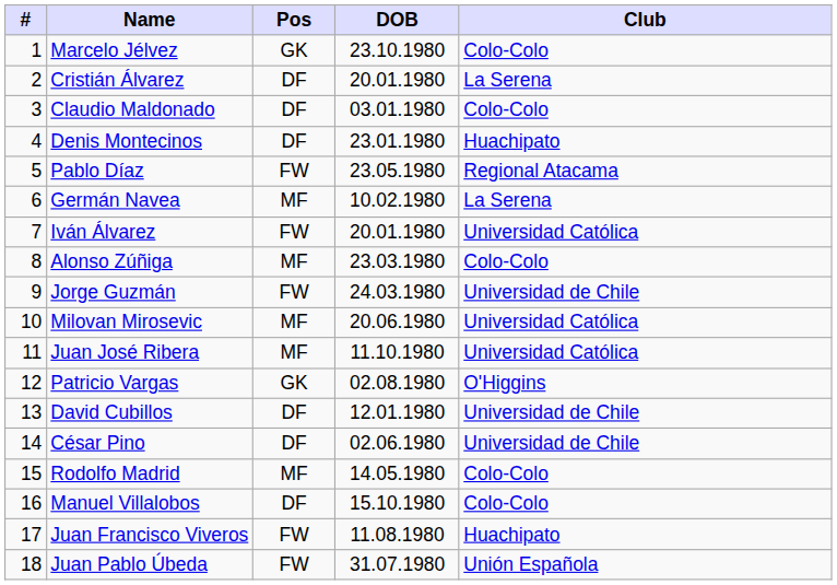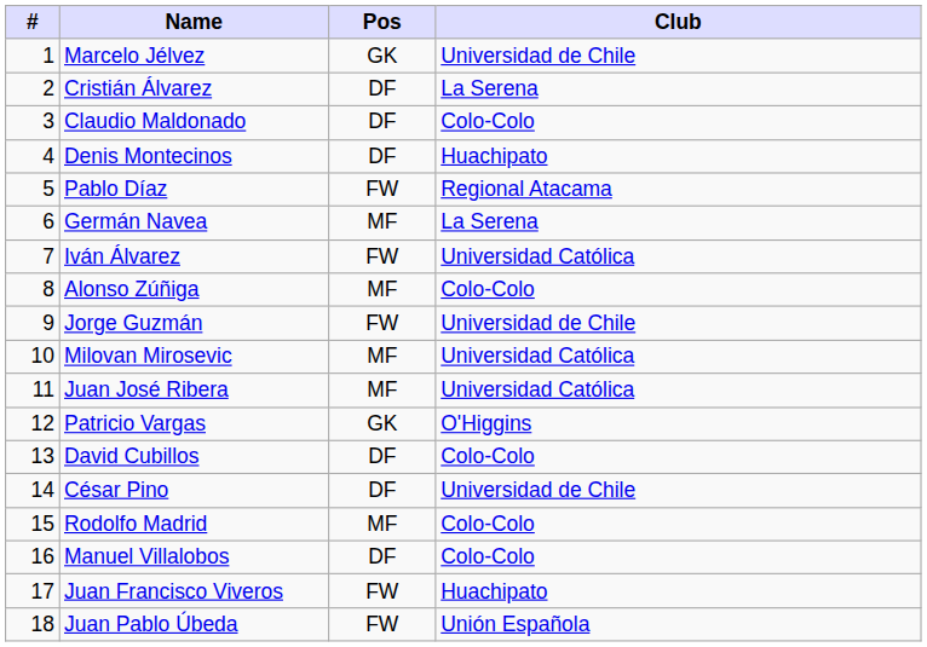 <table class="wikitable">
 <tr>
 <th style="background:#ddf; width:5%;"> # </th>
 <th style="background:#ddf; width:25%;">Name</th>
 <th style="background:#ddf; width:10%;">Pos</th>
-<th style="background:#ddf; width:15%;">DOB</th>
 <th style="background:#ddf; width:45%;">Club</th>
 </tr>
 <tr>
 <td style="text-align: right;">1</td>
 <td><a href='#'>Marcelo Jélvez</a></td>
 <td style="text-align: center;">GK</td>
-<td style="text-align: center;">23.10.1980</td>
-<td><a href='#'>Colo-Colo</a> </td>
+<td><a href='#'>Universidad de Chile</a> </td>
 </tr>
 <tr>
 <td style="text-align: right;">2</td>
 <td><a href='#'>Cristián Álvarez</a></td>
 <td style="text-align: center;">DF</td>
-<td style="text-align: center;">20.01.1980</td>
 <td><a href='#'>La Serena</a> </td>
 </tr>
 <tr>
 <td style="text-align: right;">3</td>
 <td><a href='#'>Claudio Maldonado</a></td>
 <td style="text-align: center;">DF</td>
-<td style="text-align: center;">03.01.1980</td>
 <td><a href='#'>Colo-Colo</a> </td>
 </tr>
 <tr>
 <td style="text-align: right;">4</td>
 <td><a href='#'>Denis Montecinos</a></td>
 <td style="text-align: center;">DF</td>
-<td style="text-align: center;">23.01.1980</td>
 <td><a href='#'>Huachipato</a> </td>
 </tr>
 <tr>
 <td style="text-align: right;">5</td>
 <td><a href='#'>Pablo Díaz</a></td>
 <td style="text-align: center;">FW</td>
-<td style="text-align: center;">23.05.1980</td>
 <td><a href='#'>Regional Atacama</a> </td>
 </tr>
 <tr>
 <td style="text-align: right;">6</td>
 <td><a href='#'>Germán Navea</a></td>
 <td style="text-align: center;">MF</td>
-<td style="text-align: center;">10.02.1980</td>
 <td><a href='#'>La Serena</a> </td>
 </tr>
 <tr>
 <td style="text-align: right;">7</td>
 <td><a href='#'>Iván Álvarez</a></td>
 <td style="text-align: center;">FW</td>
-<td style="text-align: center;">20.01.1980</td>
 <td><a href='#'>Universidad Católica</a> </td>
 </tr>
 <tr>
 <td style="text-align: right;">8</td>
 <td><a href='#'>Alonso Zúñiga</a></td>
 <td style="text-align: center;">MF</td>
-<td style="text-align: center;">23.03.1980</td>
 <td><a href='#'>Colo-Colo</a> </td>
 </tr>
 <tr>
 <td style="text-align: right;">9</td>
 <td><a href='#'>Jorge Guzmán</a></td>
 <td style="text-align: center;">FW</td>
-<td style="text-align: center;">24.03.1980</td>
 <td><a href='#'>Universidad de Chile</a> </td>
 </tr>
 <tr>
 <td style="text-align: right;">10</td>
 <td><a href='#'>Milovan Mirosevic</a></td>
 <td style="text-align: center;">MF</td>
-<td style="text-align: center;">20.06.1980</td>
 <td><a href='#'>Universidad Católica</a> </td>
 </tr>
 <tr>
 <td style="text-align: right;">11</td>
 <td><a href='#'>Juan José Ribera</a></td>
 <td style="text-align: center;">MF</td>
-<td style="text-align: center;">11.10.1980</td>
 <td><a href='#'>Universidad Católica</a> </td>
 </tr>
 <tr>
 <td style="text-align: right;">12</td>
 <td><a href='#'>Patricio Vargas</a></td>
 <td style="text-align: center;">GK</td>
-<td style="text-align: center;">02.08.1980</td>
 <td><a href='#'>O'Higgins</a> </td>
 </tr>
 <tr>
 <td style="text-align: right;">13</td>
 <td><a href='#'>David Cubillos</a></td>
 <td style="text-align: center;">DF</td>
-<td style="text-align: center;">12.01.1980</td>
-<td><a href='#'>Universidad de Chile</a> </td>
+<td><a href='#'>Colo-Colo</a> </td>
 </tr>
 <tr>
 <td style="text-align: right;">14</td>
 <td><a href='#'>César Pino</a></td>
 <td style="text-align: center;">DF</td>
-<td style="text-align: center;">02.06.1980</td>
 <td><a href='#'>Universidad de Chile</a> </td>
 </tr>
 <tr>
 <td style="text-align: right;">15</td>
 <td><a href='#'>Rodolfo Madrid</a></td>
 <td style="text-align: center;">MF</td>
-<td style="text-align: center;">14.05.1980</td>
 <td><a href='#'>Colo-Colo</a> </td>
 </tr>
 <tr>
 <td style="text-align: right;">16</td>
 <td><a href='#'>Manuel Villalobos</a></td>
 <td style="text-align: center;">DF</td>
-<td style="text-align: center;">15.10.1980</td>
 <td><a href='#'>Colo-Colo</a> </td>
 </tr>
 <tr>
 <td style="text-align: right;">17</td>
 <td><a href='#'>Juan Francisco Viveros</a></td>
 <td style="text-align: center;">FW</td>
-<td style="text-align: center;">11.08.1980</td>
 <td><a href='#'>Huachipato</a> </td>
 </tr>
 <tr>
 <td style="text-align: right;">18</td>
 <td><a href='#'>Juan Pablo Úbeda</a></td>
 <td style="text-align: center;">FW</td>
-<td style="text-align: center;">31.07.1980</td>
 <td><a href='#'>Unión Española</a> </td>
 </tr>
 </table>
